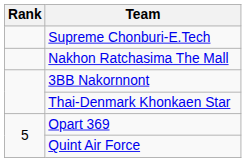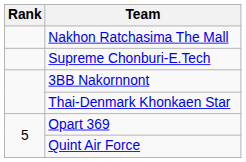 <table class="wikitable" style="text-align: center;">
 <tr>
 <th width=40>Rank</th>
 <th width=220>Team</th>
 </tr>
 <tr>
 <td></td>
-<td align=left><a href='#'>Supreme Chonburi-E.Tech</a></td>
+<td align=left><a href='#'>Nakhon Ratchasima The Mall</a></td>
 </tr>
 <tr>
 <td></td>
-<td align=left><a href='#'>Nakhon Ratchasima The Mall</a></td>
+<td align=left><a href='#'>Supreme Chonburi-E.Tech</a></td>
 </tr>
 <tr>
 <td rowspan=2></td>
 <td align=left><a href='#'>3BB Nakornnont</a></td>
 </tr>
 <tr>
 <td align=left><a href='#'>Thai-Denmark Khonkaen Star</a></td>
 </tr>
 <tr>
 <td rowspan=2>5</td>
 <td align=left><a href='#'>Opart 369</a></td>
 </tr>
 <tr>
 <td align=left><a href='#'>Quint Air Force</a></td>
 </tr>
 </table>
